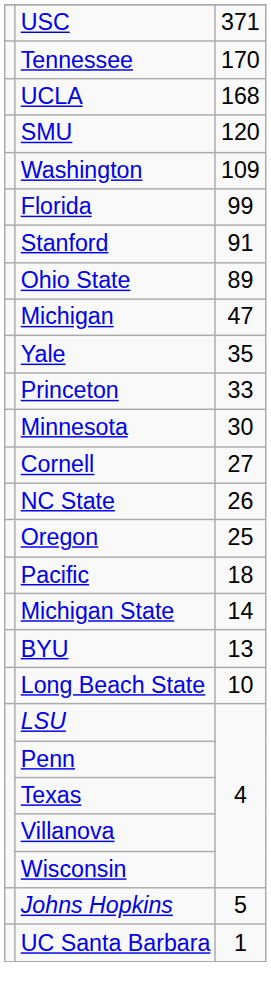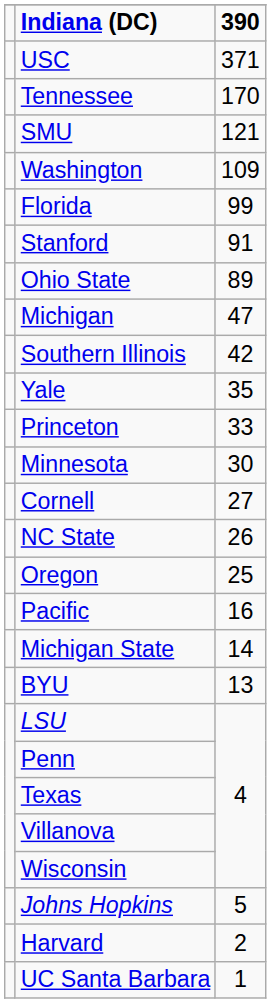 <table class="wikitable sortable" style="text-align:center">
 <tr>
+</tr>
+<tr>
+<td></td>
+<td align=left><strong><a href='#'>Indiana</a></strong> <strong>(DC)</strong></td>
+<td><strong>390</strong></td>
 </tr>
 <tr>
 <td></td>
 <td align=left><a href='#'>USC</a></td>
 <td>371</td>
 </tr>
 <tr>
 <td></td>
 <td align=left><a href='#'>Tennessee</a></td>
 <td>170</td>
 </tr>
 <tr>
 <td></td>
-<td align=left><a href='#'>UCLA</a></td>
-<td>168</td>
-</tr>
-<tr>
-<td></td>
 <td align=left><a href='#'>SMU</a></td>
-<td>120</td>
+<td>121</td>
 </tr>
 <tr>
 <td></td>
 <td align=left><a href='#'>Washington</a></td>
 <td>109</td>
 </tr>
 <tr>
 <td></td>
 <td align=left><a href='#'>Florida</a></td>
 <td>99</td>
 </tr>
 <tr>
 <td></td>
 <td align=left><a href='#'>Stanford</a></td>
 <td>91</td>
 </tr>
 <tr>
 <td></td>
 <td align=left><a href='#'>Ohio State</a></td>
 <td>89</td>
 </tr>
 <tr>
 <td></td>
 <td align=left><a href='#'>Michigan</a></td>
 <td>47</td>
+</tr>
+<tr>
+<td></td>
+<td align=left><a href='#'>Southern Illinois</a></td>
+<td>42</td>
 </tr>
 <tr>
 <td></td>
 <td align=left><a href='#'>Yale</a></td>
 <td>35</td>
 </tr>
 <tr>
 <td></td>
 <td align=left><a href='#'>Princeton</a></td>
 <td>33</td>
 </tr>
 <tr>
 <td></td>
 <td align=left><a href='#'>Minnesota</a></td>
 <td>30</td>
 </tr>
 <tr>
 <td></td>
 <td align=left><a href='#'>Cornell</a></td>
 <td>27</td>
 </tr>
 <tr>
 <td></td>
 <td align=left><a href='#'>NC State</a></td>
 <td>26</td>
 </tr>
 <tr>
 <td></td>
 <td align=left><a href='#'>Oregon</a></td>
 <td>25</td>
 </tr>
 <tr>
 <td></td>
 <td align=left><a href='#'>Pacific</a></td>
-<td>18</td>
+<td>16</td>
 </tr>
 <tr>
 <td></td>
 <td align=left><a href='#'>Michigan State</a></td>
 <td>14</td>
 </tr>
 <tr>
 <td></td>
 <td align=left><a href='#'>BYU</a></td>
 <td>13</td>
-</tr>
-<tr>
-<td></td>
-<td align=left><a href='#'>Long Beach State</a></td>
-<td>10</td>
 </tr>
 <tr>
 <td rowspan=5></td>
 <td align=left><em><a href='#'>LSU</a></em></td>
 <td rowspan=5>4</td>
 </tr>
 <tr>
 <td align=left><a href='#'>Penn</a></td>
 </tr>
 <tr>
 <td align=left><a href='#'>Texas</a></td>
 </tr>
 <tr>
 <td align=left><a href='#'>Villanova</a></td>
 </tr>
 <tr>
 <td align=left><a href='#'>Wisconsin</a></td>
 </tr>
 <tr>
 <td></td>
 <td align=left><em><a href='#'>Johns Hopkins</a></em></td>
 <td>5</td>
 </tr>
 <tr>
 <td></td>
+<td align=left><a href='#'>Harvard</a></td>
+<td>2</td>
+</tr>
+<tr>
+<td></td>
 <td align=left><a href='#'>UC Santa Barbara</a></td>
 <td>1</td>
 </tr>
 </table>
